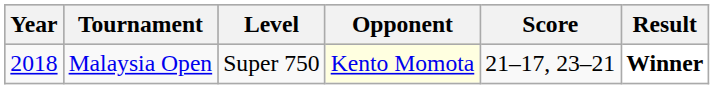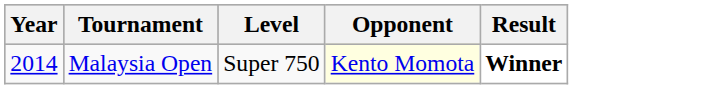 <table class="sortable wikitable" style="font-size: 90%">
 <tr>
 <th>Year</th>
 <th>Tournament</th>
 <th>Level</th>
 <th>Opponent</th>
-<th>Score</th>
 <th>Result</th>
 </tr>
 <tr>
-<td align="center"><a href='#'>2018</a></td>
+<td align="center"><a href='#'>2014</a></td>
 <td align="left"><a href='#'>Malaysia Open</a></td>
 <td align="left">Super 750</td>
 <td align="left" style="background: lightyellow;"> <a href='#'>Kento Momota</a></td>
-<td align="left">21–17, 23–21</td>
 <td style="text-align:left; background:white"> <strong>Winner</strong></td>
 </tr>
 </table>
